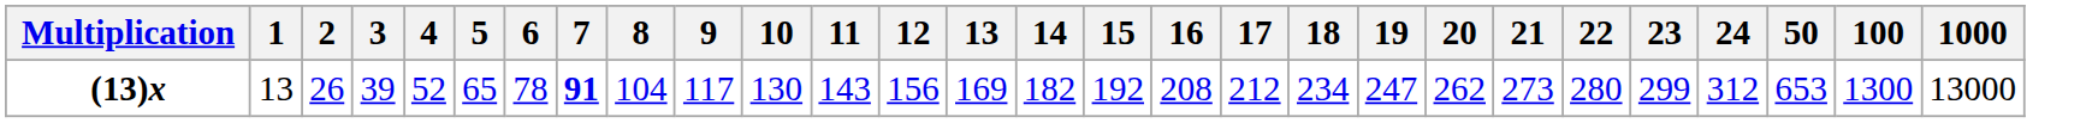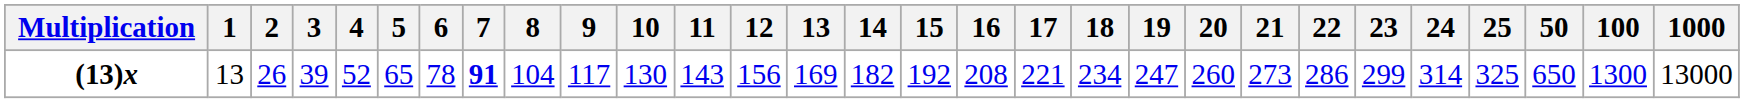 <table class="wikitable" style="text-align: center; background: white">
 <tr>
 <th style="width:105px;"><a href='#'>Multiplication</a></th>
 <th>1</th>
 <th>2</th>
 <th>3</th>
 <th>4</th>
 <th>5</th>
 <th>6</th>
 <th>7</th>
 <th>8</th>
 <th>9</th>
 <th>10</th>
 <th>11</th>
 <th>12</th>
 <th>13</th>
 <th>14</th>
 <th>15</th>
 <th>16</th>
 <th>17</th>
 <th>18</th>
 <th>19</th>
 <th>20</th>
 <th>21</th>
 <th>22</th>
 <th>23</th>
 <th>24</th>
+<th>25</th>
 <th>50</th>
 <th>100</th>
 <th>1000</th>
 </tr>
 <tr>
 <td><strong>(13)<em>x<strong><em></td>
 <td></strong>13<strong></td>
 <td><a href='#'>26</a></td>
 <td><a href='#'>39</a></td>
 <td><a href='#'>52</a></td>
 <td><a href='#'>65</a></td>
 <td><a href='#'>78</a></td>
 <td><strong><a href='#'>91</a></strong></td>
 <td><a href='#'>104</a></td>
 <td><a href='#'>117</a></td>
 <td><a href='#'>130</a></td>
 <td><a href='#'>143</a></td>
 <td><a href='#'>156</a></td>
 <td><a href='#'>169</a></td>
 <td><a href='#'>182</a></td>
 <td><a href='#'>192</a></td>
 <td><a href='#'>208</a></td>
-<td><a href='#'>212</a></td>
+<td><a href='#'>221</a></td>
 <td><a href='#'>234</a></td>
 <td><a href='#'>247</a></td>
-<td><a href='#'>262</a></td>
+<td><a href='#'>260</a></td>
 <td><a href='#'>273</a></td>
-<td><a href='#'>280</a></td>
+<td><a href='#'>286</a></td>
 <td><a href='#'>299</a></td>
-<td><a href='#'>312</a></td>
-<td><a href='#'>653</a></td>
+<td><a href='#'>314</a></td>
+<td><a href='#'>325</a></td>
+<td><a href='#'>650</a></td>
 <td><a href='#'>1300</a></td>
 <td>13000</td>
 </tr>
 </table>
